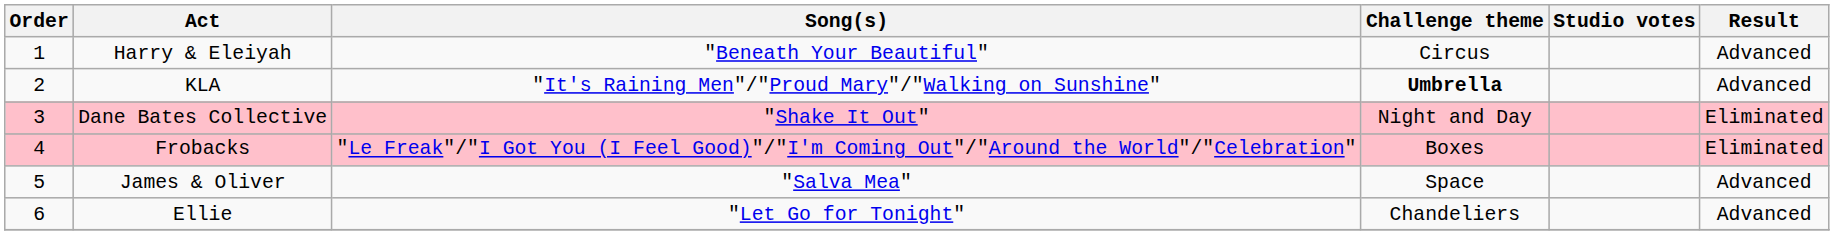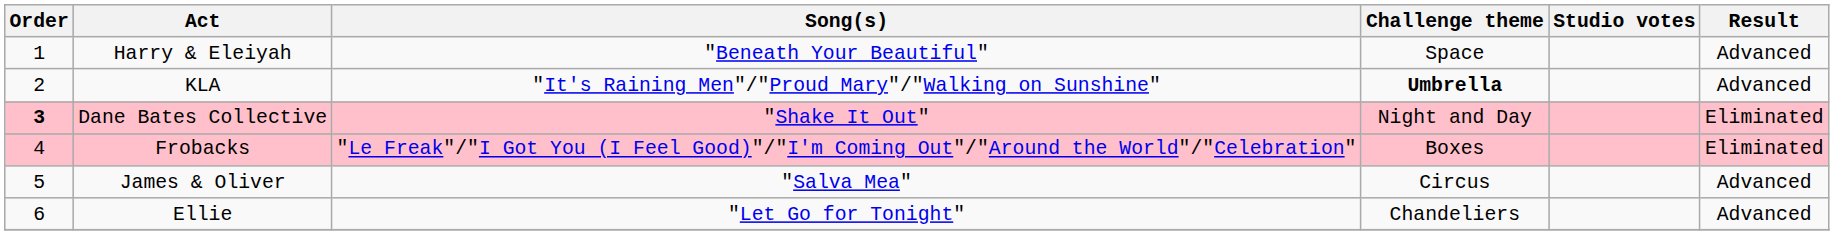 <table class="wikitable sortable collapsed" style="text-align:center; background:#cc">
 <tr>
 <th>Order</th>
 <th>Act</th>
 <th>Song(s)</th>
 <th>Challenge theme</th>
 <th>Studio votes</th>
 <th>Result</th>
 </tr>
 <tr>
 <td>1</td>
 <td>Harry & Eleiyah</td>
 <td>"<a href='#'>Beneath Your Beautiful</a>"</td>
-<td>Circus</td>
+<td>Space</td>
 <td></td>
 <td>Advanced</td>
 </tr>
 <tr>
 <td>2</td>
 <td>KLA</td>
 <td>"<a href='#'>It's Raining Men</a>"/"<a href='#'>Proud Mary</a>"/"<a href='#'>Walking on Sunshine</a>"</td>
 <td><strong>Umbrella</strong></td>
 <td></td>
 <td>Advanced</td>
 </tr>
 <tr style="background:pink;">
-<td>3</td>
+<td><strong>3</strong></td>
 <td>Dane Bates Collective</td>
 <td>"<a href='#'>Shake It Out</a>"</td>
 <td>Night and Day</td>
 <td></td>
 <td>Eliminated</td>
 </tr>
 <tr style="background:pink;">
 <td>4</td>
 <td>Frobacks</td>
 <td>"<a href='#'>Le Freak</a>"/"<a href='#'>I Got You (I Feel Good)</a>"/"<a href='#'>I'm Coming Out</a>"/"<a href='#'>Around the World</a>"/"<a href='#'>Celebration</a>"</td>
 <td>Boxes</td>
 <td></td>
 <td>Eliminated</td>
 </tr>
 <tr>
 <td>5</td>
 <td>James & Oliver</td>
 <td>"<a href='#'>Salva Mea</a>"</td>
-<td>Space</td>
+<td>Circus</td>
 <td></td>
 <td>Advanced</td>
 </tr>
 <tr>
 <td>6</td>
 <td>Ellie</td>
 <td>"<a href='#'>Let Go for Tonight</a>"</td>
 <td>Chandeliers</td>
 <td></td>
 <td>Advanced</td>
 </tr>
 <tr>
 </tr>
 </table>
